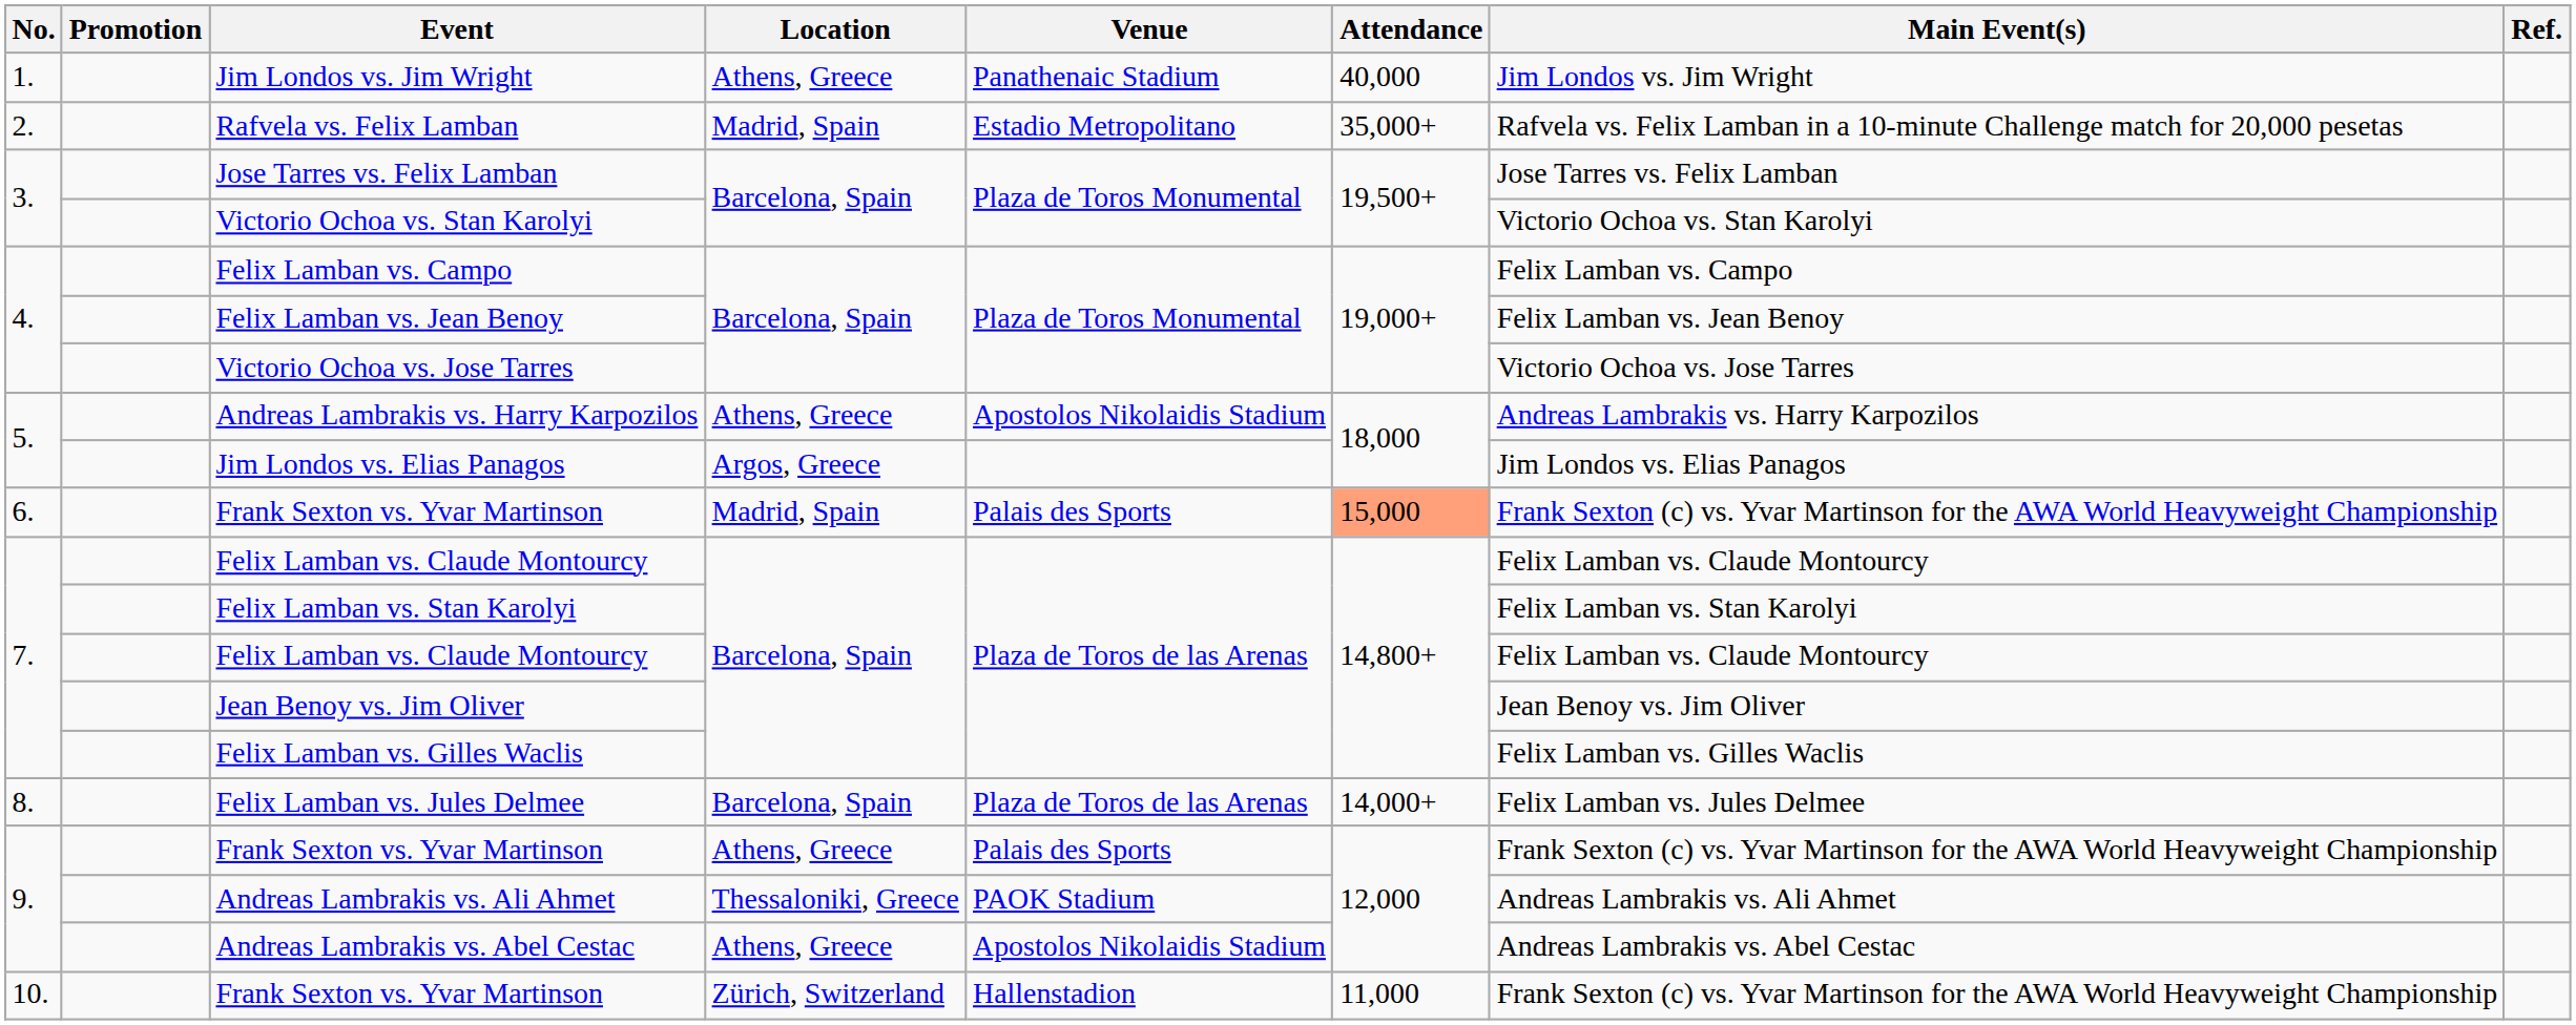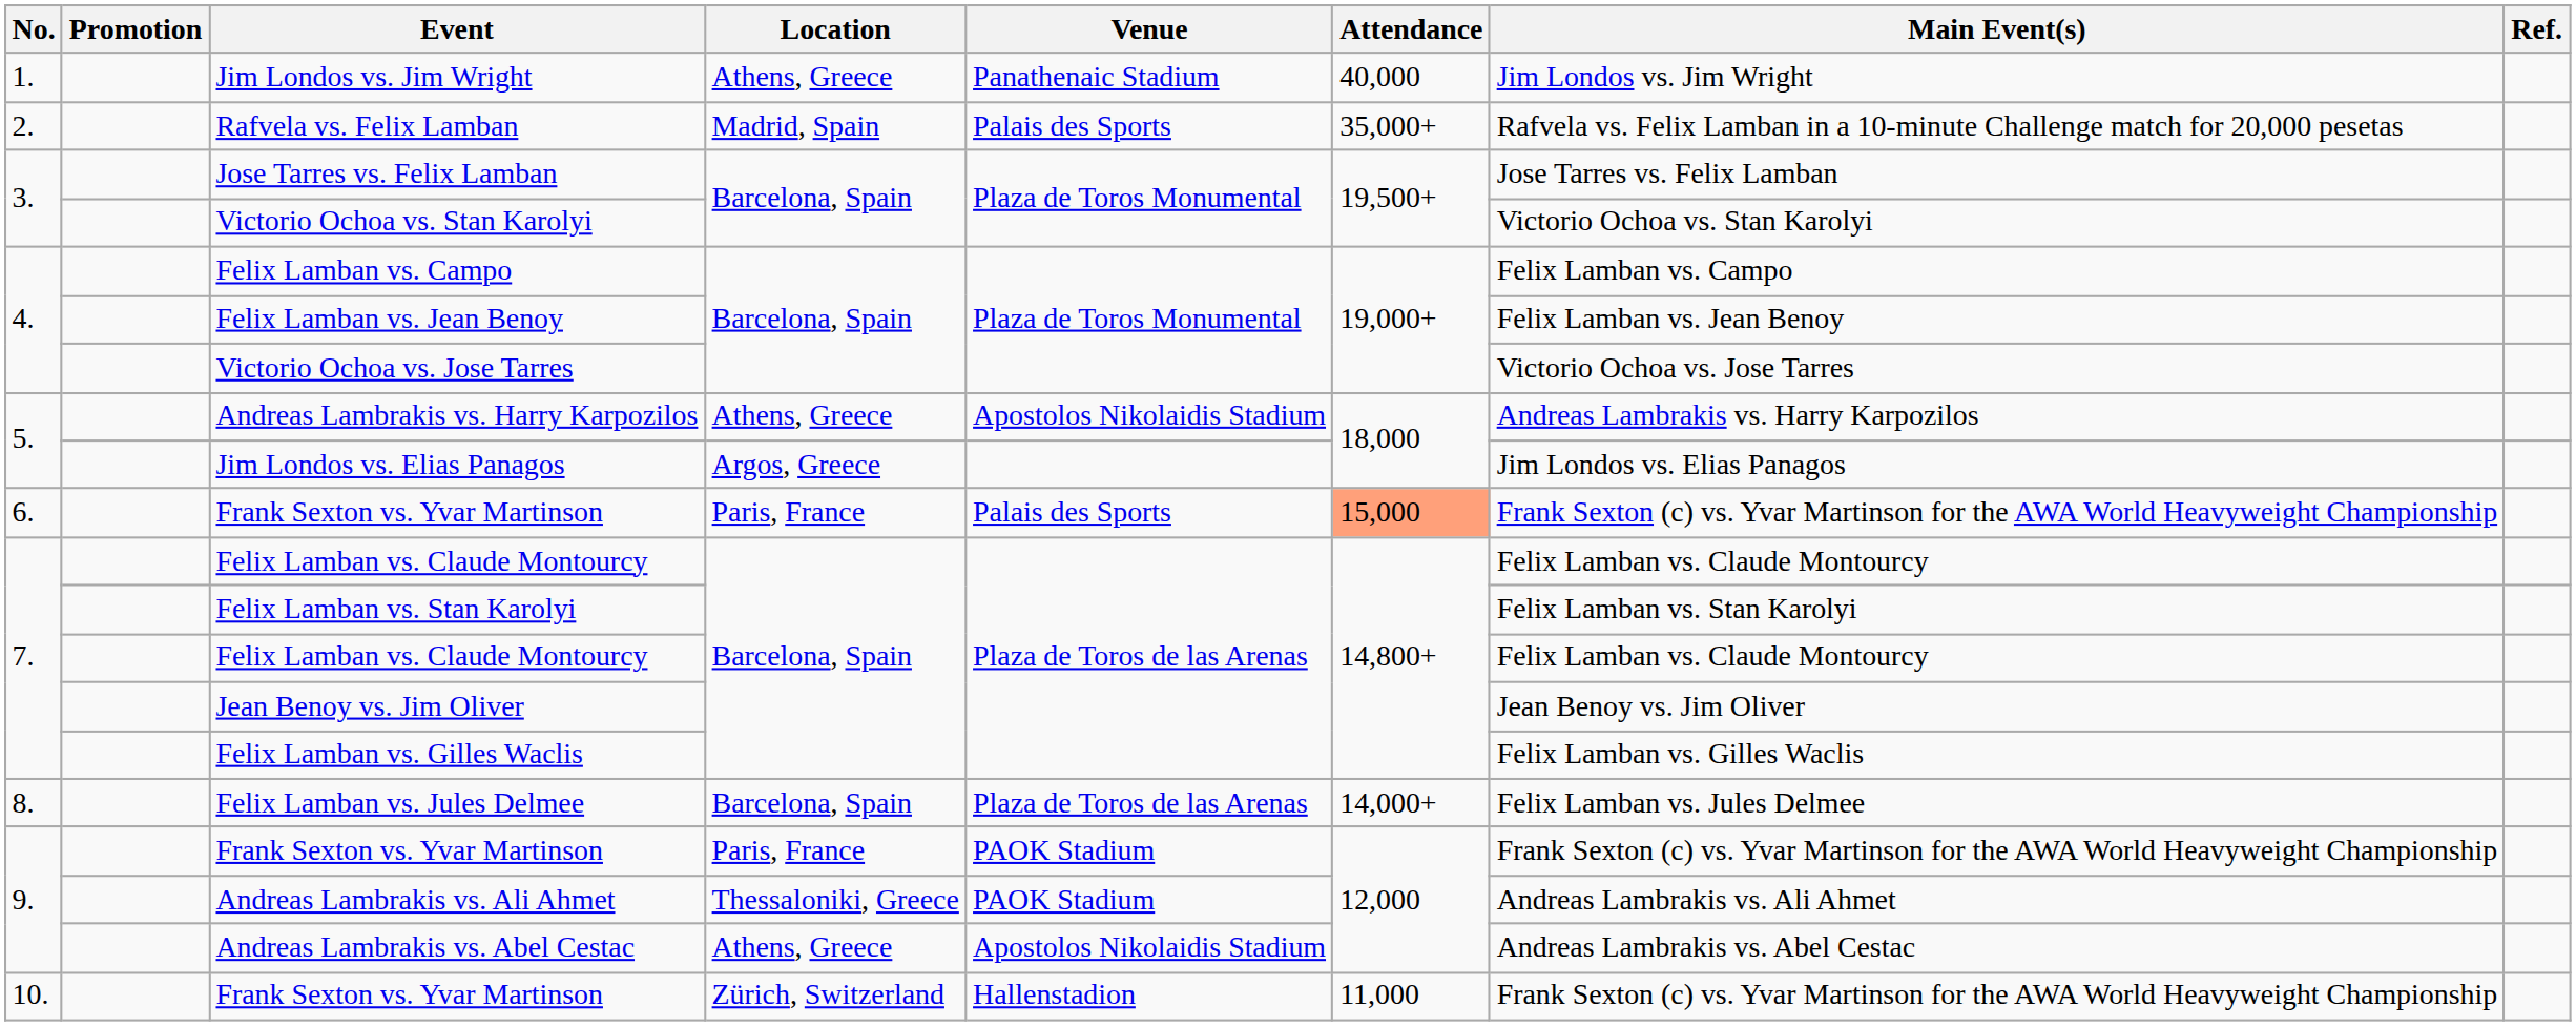 <table class="wikitable sortable" style="font-size:85%;">
 <tr>
 <th>No.</th>
 <th>Promotion</th>
 <th>Event</th>
 <th>Location</th>
 <th>Venue</th>
 <th>Attendance</th>
 <th class=unsortable>Main Event(s)</th>
 <th class=unsortable>Ref.</th>
 </tr>
 <tr>
 <td>1.</td>
 <td></td>
 <td><a href='#'>Jim Londos vs. Jim Wright</a> <br> </td>
 <td><a href='#'>Athens</a>, <a href='#'>Greece</a></td>
 <td><a href='#'>Panathenaic Stadium</a></td>
 <td>40,000</td>
 <td><a href='#'>Jim Londos</a> vs. Jim Wright</td>
 <td></td>
 </tr>
 <tr>
 <td>2.</td>
 <td></td>
 <td><a href='#'>Rafvela vs. Felix Lamban</a> <br> </td>
 <td><a href='#'>Madrid</a>, <a href='#'>Spain</a></td>
-<td><a href='#'>Estadio Metropolitano</a></td>
+<td><a href='#'>Palais des Sports</a></td>
 <td>35,000+</td>
 <td>Rafvela vs. Felix Lamban in a 10-minute Challenge match for 20,000 pesetas</td>
 <td></td>
 </tr>
 <tr>
 <td rowspan=2>3.</td>
 <td></td>
 <td><a href='#'>Jose Tarres vs. Felix Lamban</a> <br> </td>
 <td rowspan=2><a href='#'>Barcelona</a>, <a href='#'>Spain</a></td>
 <td rowspan=2><a href='#'>Plaza de Toros Monumental</a></td>
 <td rowspan=2>19,500+</td>
 <td>Jose Tarres vs. Felix Lamban</td>
 <td></td>
 </tr>
 <tr>
 <td></td>
 <td><a href='#'>Victorio Ochoa vs. Stan Karolyi</a> <br> </td>
 <td>Victorio Ochoa vs. Stan Karolyi</td>
 <td></td>
 </tr>
 <tr>
 <td rowspan=3>4.</td>
 <td></td>
 <td><a href='#'>Felix Lamban vs. Campo</a> <br> </td>
 <td rowspan=3><a href='#'>Barcelona</a>, <a href='#'>Spain</a></td>
 <td rowspan=3><a href='#'>Plaza de Toros Monumental</a></td>
 <td rowspan=3>19,000+</td>
 <td>Felix Lamban vs. Campo</td>
 <td></td>
 </tr>
 <tr>
 <td></td>
 <td><a href='#'>Felix Lamban vs. Jean Benoy</a> <br> </td>
 <td>Felix Lamban vs. Jean Benoy</td>
 <td></td>
 </tr>
 <tr>
 <td></td>
 <td><a href='#'>Victorio Ochoa vs. Jose Tarres</a> <br> </td>
 <td>Victorio Ochoa vs. Jose Tarres</td>
 <td></td>
 </tr>
 <tr>
 <td rowspan=2>5.</td>
 <td></td>
 <td><a href='#'>Andreas Lambrakis vs. Harry Karpozilos</a> <br> </td>
 <td><a href='#'>Athens</a>, <a href='#'>Greece</a></td>
 <td><a href='#'>Apostolos Nikolaidis Stadium</a></td>
 <td rowspan=2>18,000</td>
 <td><a href='#'>Andreas Lambrakis</a> vs. Harry Karpozilos</td>
 <td></td>
 </tr>
 <tr>
 <td></td>
 <td><a href='#'>Jim Londos vs. Elias Panagos</a> <br> </td>
 <td><a href='#'>Argos</a>, <a href='#'>Greece</a></td>
 <td></td>
 <td>Jim Londos vs. Elias Panagos</td>
 <td></td>
 </tr>
 <tr>
 <td>6.</td>
 <td></td>
 <td><a href='#'>Frank Sexton vs. Yvar Martinson</a> <br> </td>
-<td><a href='#'>Madrid</a>, <a href='#'>Spain</a></td>
+<td><a href='#'>Paris</a>, <a href='#'>France</a></td>
 <td><a href='#'>Palais des Sports</a></td>
 <td style="background: lightsalmon;">15,000</td>
 <td><a href='#'>Frank Sexton</a> (c) vs. Yvar Martinson for the <a href='#'>AWA World Heavyweight Championship</a></td>
 <td></td>
 </tr>
 <tr>
 <td rowspan=5>7.</td>
 <td></td>
 <td><a href='#'>Felix Lamban vs. Claude Montourcy</a> <br> </td>
 <td rowspan=5><a href='#'>Barcelona</a>, <a href='#'>Spain</a></td>
 <td rowspan=5><a href='#'>Plaza de Toros de las Arenas</a></td>
 <td rowspan=5>14,800+</td>
 <td>Felix Lamban vs. Claude Montourcy</td>
 <td></td>
 </tr>
 <tr>
 <td></td>
 <td><a href='#'>Felix Lamban vs. Stan Karolyi</a> <br> </td>
 <td>Felix Lamban vs. Stan Karolyi</td>
 <td></td>
 </tr>
 <tr>
 <td></td>
 <td><a href='#'>Felix Lamban vs. Claude Montourcy</a> <br> </td>
 <td>Felix Lamban vs. Claude Montourcy</td>
 <td></td>
 </tr>
 <tr>
 <td></td>
 <td><a href='#'>Jean Benoy vs. Jim Oliver</a> <br> </td>
 <td>Jean Benoy vs. Jim Oliver</td>
 <td></td>
 </tr>
 <tr>
 <td></td>
 <td><a href='#'>Felix Lamban vs. Gilles Waclis</a> <br> </td>
 <td>Felix Lamban vs. Gilles Waclis</td>
 <td></td>
 </tr>
 <tr>
 <td>8.</td>
 <td></td>
 <td><a href='#'>Felix Lamban vs. Jules Delmee</a> <br> </td>
 <td><a href='#'>Barcelona</a>, <a href='#'>Spain</a></td>
 <td><a href='#'>Plaza de Toros de las Arenas</a></td>
 <td>14,000+</td>
 <td>Felix Lamban vs. Jules Delmee</td>
 <td></td>
 </tr>
 <tr>
 <td rowspan=3>9.</td>
 <td></td>
 <td><a href='#'>Frank Sexton vs. Yvar Martinson</a> <br> </td>
-<td><a href='#'>Athens</a>, <a href='#'>Greece</a></td>
-<td><a href='#'>Palais des Sports</a></td>
+<td><a href='#'>Paris</a>, <a href='#'>France</a></td>
+<td><a href='#'>PAOK Stadium</a></td>
 <td rowspan=3>12,000</td>
 <td>Frank Sexton (c) vs. Yvar Martinson for the AWA World Heavyweight Championship</td>
 <td></td>
 </tr>
 <tr>
 <td></td>
 <td><a href='#'>Andreas Lambrakis vs. Ali Ahmet</a> <br> </td>
 <td><a href='#'>Thessaloniki</a>, <a href='#'>Greece</a></td>
 <td><a href='#'>PAOK Stadium</a></td>
 <td>Andreas Lambrakis vs. Ali Ahmet</td>
 <td></td>
 </tr>
 <tr>
 <td></td>
 <td><a href='#'>Andreas Lambrakis vs. Abel Cestac</a> <br> </td>
 <td><a href='#'>Athens</a>, <a href='#'>Greece</a></td>
 <td><a href='#'>Apostolos Nikolaidis Stadium</a></td>
 <td>Andreas Lambrakis vs. Abel Cestac</td>
 <td></td>
 </tr>
 <tr>
 <td>10.</td>
 <td></td>
 <td><a href='#'>Frank Sexton vs. Yvar Martinson</a> <br> </td>
 <td><a href='#'>Zürich</a>, <a href='#'>Switzerland</a></td>
 <td><a href='#'>Hallenstadion</a></td>
 <td>11,000</td>
 <td>Frank Sexton (c) vs. Yvar Martinson for the AWA World Heavyweight Championship</td>
 <td></td>
 </tr>
 </table>
